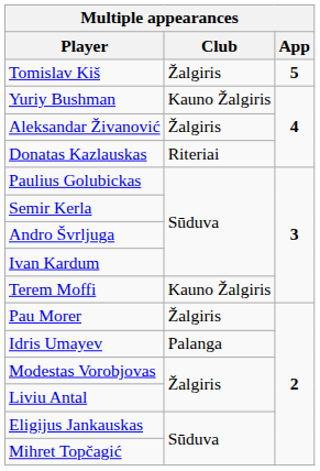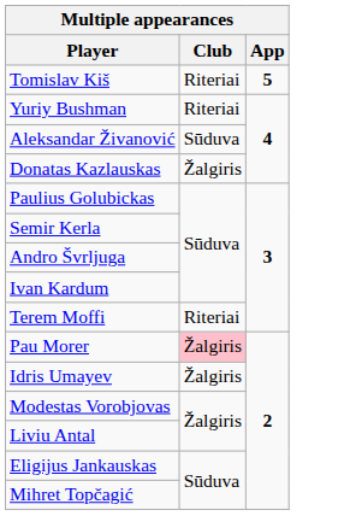 <table class="wikitable collapsible collapsed">
 <tr>
 <th colspan="3">Multiple appearances</th>
 </tr>
 <tr>
 <th>Player</th>
 <th>Club</th>
 <th>App</th>
 </tr>
 <tr>
 <td> <a href='#'>Tomislav Kiš</a></td>
-<td>Žalgiris</td>
+<td>Riteriai</td>
 <td style="text-align:center;"><strong>5</strong></td>
 </tr>
 <tr>
 <td> <a href='#'>Yuriy Bushman</a></td>
-<td>Kauno Žalgiris</td>
+<td>Riteriai</td>
 <td rowspan="3" style="text-align:center;"><strong>4</strong></td>
 </tr>
 <tr>
 <td> <a href='#'>Aleksandar Živanović</a></td>
-<td>Žalgiris</td>
+<td>Sūduva</td>
 </tr>
 <tr>
 <td> <a href='#'>Donatas Kazlauskas</a></td>
-<td>Riteriai</td>
+<td>Žalgiris</td>
 </tr>
 <tr>
 <td> <a href='#'>Paulius Golubickas</a></td>
 <td rowspan="4">Sūduva</td>
 <td rowspan="5" style="text-align:center;"><strong>3</strong></td>
 </tr>
 <tr>
 <td> <a href='#'>Semir Kerla</a></td>
 </tr>
 <tr>
 <td> <a href='#'>Andro Švrljuga</a></td>
 </tr>
 <tr>
 <td> <a href='#'>Ivan Kardum</a></td>
 </tr>
 <tr>
 <td> <a href='#'>Terem Moffi</a></td>
-<td>Kauno Žalgiris</td>
+<td>Riteriai</td>
 </tr>
 <tr>
 <td> <a href='#'>Pau Morer</a></td>
-<td>Žalgiris</td>
+<td style="background: pink;">Žalgiris</td>
 <td rowspan="6" style="text-align:center;"><strong>2</strong></td>
 </tr>
 <tr>
 <td> <a href='#'>Idris Umayev</a></td>
-<td>Palanga</td>
+<td>Žalgiris</td>
 </tr>
 <tr>
 <td> <a href='#'>Modestas Vorobjovas</a></td>
 <td rowspan="2">Žalgiris</td>
 </tr>
 <tr>
 <td> <a href='#'>Liviu Antal</a></td>
 </tr>
 <tr>
 <td> <a href='#'>Eligijus Jankauskas</a></td>
 <td rowspan="2">Sūduva</td>
 </tr>
 <tr>
 <td> <a href='#'>Mihret Topčagić</a></td>
 </tr>
 </table>
